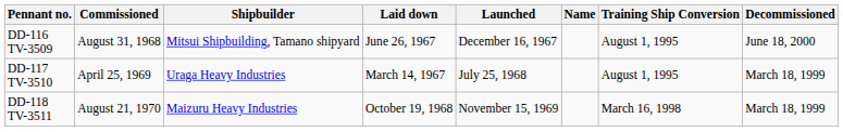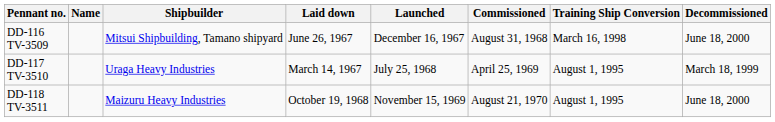 <table class=wikitable>
 <tr>
 <th>Pennant no.</th>
-<th>Commissioned</th>
+<th>Name</th>
 <th>Shipbuilder</th>
 <th>Laid down</th>
 <th>Launched</th>
-<th>Name</th>
+<th>Commissioned</th>
 <th>Training Ship Conversion</th>
 <th>Decommissioned</th>
 </tr>
 <tr>
 <td>DD-116<br>TV-3509</td>
-<td>August 31, 1968</td>
+<td></td>
 <td><a href='#'>Mitsui Shipbuilding</a>, Tamano shipyard</td>
 <td>June 26, 1967</td>
 <td>December 16, 1967</td>
-<td></td>
-<td>August 1, 1995</td>
+<td>August 31, 1968</td>
+<td>March 16, 1998</td>
 <td>June 18, 2000</td>
 </tr>
 <tr>
 <td>DD-117<br>TV-3510</td>
-<td>April 25, 1969</td>
+<td></td>
 <td><a href='#'>Uraga Heavy Industries</a></td>
 <td>March 14, 1967</td>
 <td>July 25, 1968</td>
-<td></td>
+<td>April 25, 1969</td>
 <td>August 1, 1995</td>
 <td>March 18, 1999</td>
 </tr>
 <tr>
 <td>DD-118<br>TV-3511</td>
-<td>August 21, 1970</td>
+<td></td>
 <td><a href='#'>Maizuru Heavy Industries</a></td>
 <td>October 19, 1968</td>
 <td>November 15, 1969</td>
-<td></td>
-<td>March 16, 1998</td>
-<td>March 18, 1999</td>
+<td>August 21, 1970</td>
+<td>August 1, 1995</td>
+<td>June 18, 2000</td>
 </tr>
 </table>
